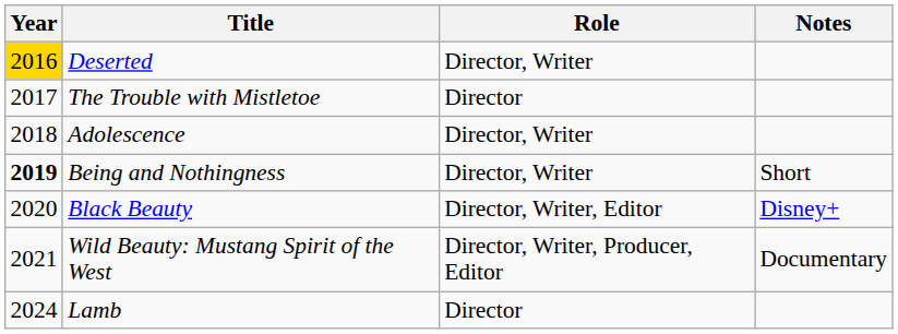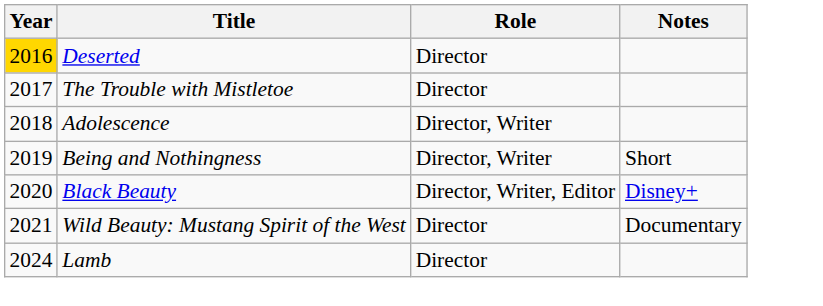 <table class="wikitable sortable">
 <tr>
 <th>Year</th>
 <th>Title</th>
 <th>Role</th>
 <th>Notes</th>
 </tr>
 <tr>
 <td style="background: gold;">2016</td>
 <td><em><a href='#'>Deserted</a></em></td>
-<td>Director, Writer</td>
+<td>Director</td>
 <td></td>
 </tr>
 <tr>
 <td>2017</td>
 <td><em>The Trouble with Mistletoe</em></td>
 <td>Director</td>
 <td></td>
 </tr>
 <tr>
 <td>2018</td>
 <td><em>Adolescence</em></td>
 <td>Director, Writer</td>
 <td></td>
 </tr>
 <tr>
-<td><strong>2019</strong></td>
+<td>2019</td>
 <td><em>Being and Nothingness</em></td>
 <td>Director, Writer</td>
 <td>Short</td>
 </tr>
 <tr>
 <td>2020</td>
 <td><em><a href='#'>Black Beauty</a></em></td>
 <td>Director, Writer, Editor </td>
 <td><a href='#'>Disney+</a></td>
 </tr>
 <tr>
 <td>2021</td>
 <td><em>Wild Beauty: Mustang Spirit of the West</em></td>
-<td>Director, Writer, Producer, Editor</td>
+<td>Director</td>
 <td>Documentary</td>
 </tr>
 <tr>
 <td>2024</td>
 <td><em>Lamb</em></td>
 <td>Director </td>
 <td></td>
 </tr>
 </table>
